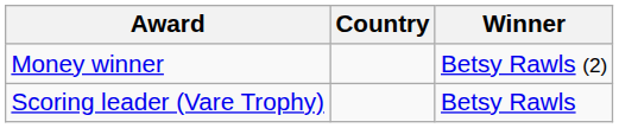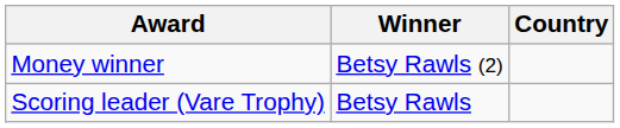 <table class="wikitable">
 <tr>
 <th>Award</th>
+<th>Winner</th>
 <th>Country</th>
-<th>Winner</th>
 </tr>
 <tr>
 <td><a href='#'>Money winner</a></td>
+<td><a href='#'>Betsy Rawls</a> <small>(2)</small></td>
 <td></td>
-<td><a href='#'>Betsy Rawls</a> <small>(2)</small></td>
 </tr>
 <tr>
 <td><a href='#'>Scoring leader (Vare Trophy)</a></td>
+<td><a href='#'>Betsy Rawls</a></td>
 <td></td>
-<td><a href='#'>Betsy Rawls</a></td>
 </tr>
 </table>
